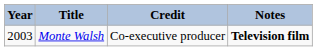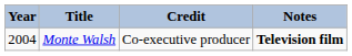 <table class="wikitable" style="font-size:95%;">
 <tr>
 <th style="background:#B0C4DE;">Year</th>
 <th style="background:#B0C4DE;">Title</th>
 <th style="background:#B0C4DE;">Credit</th>
 <th style="background:#B0C4DE;">Notes</th>
 </tr>
 <tr>
-<td>2003</td>
+<td>2004</td>
 <td><em><a href='#'>Monte Walsh</a></em></td>
 <td>Co-executive producer</td>
 <td><strong>Television film</strong></td>
 </tr>
 </table>
